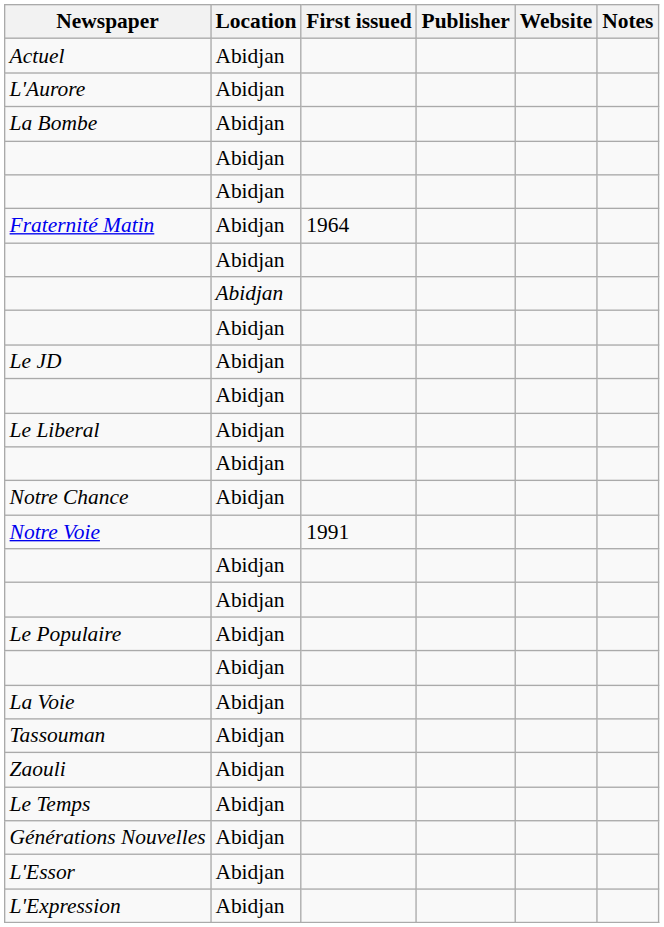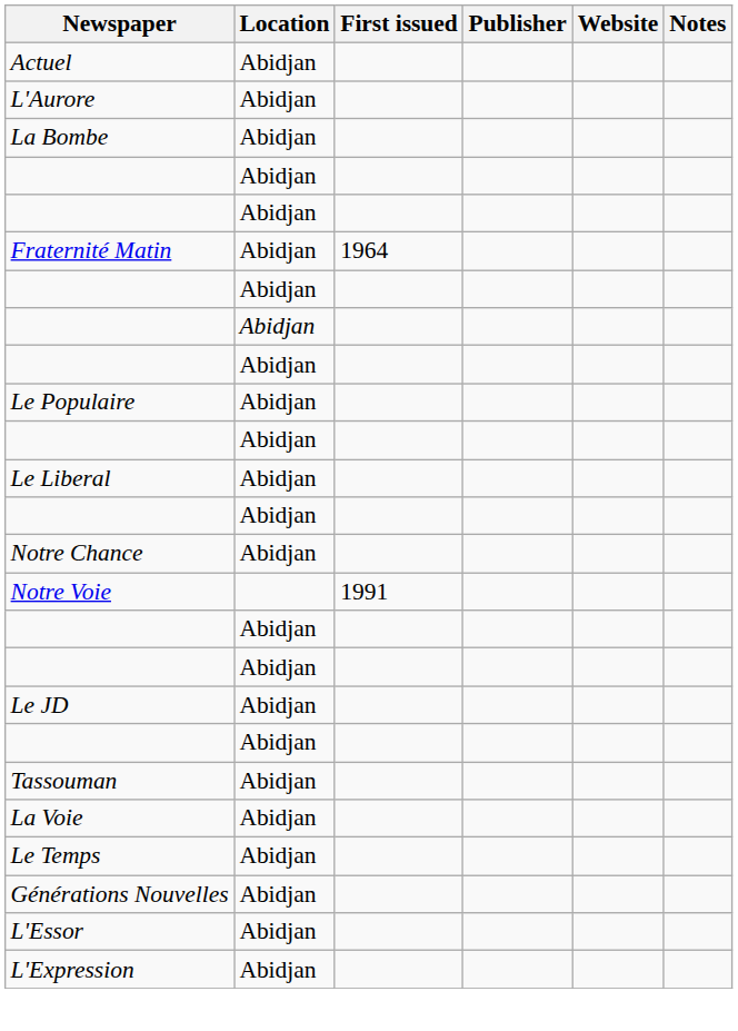 <table class="wikitable sortable">
 <tr>
 <th>Newspaper</th>
 <th>Location</th>
 <th>First issued</th>
 <th>Publisher</th>
 <th>Website</th>
 <th>Notes</th>
 </tr>
 <tr>
 <td><em>Actuel</em> </td>
 <td>Abidjan</td>
 <td></td>
 <td></td>
 <td></td>
 <td></td>
 </tr>
 <tr>
 <td><em>L'Aurore</em> </td>
 <td>Abidjan</td>
 <td></td>
 <td></td>
 <td></td>
 <td></td>
 </tr>
 <tr>
 <td><em>La Bombe</em> </td>
 <td>Abidjan</td>
 <td></td>
 <td></td>
 <td></td>
 <td></td>
 </tr>
 <tr>
 <td><em></em></td>
 <td>Abidjan</td>
 <td></td>
 <td></td>
 <td></td>
 <td></td>
 </tr>
 <tr>
 <td><em></em> </td>
 <td>Abidjan</td>
 <td></td>
 <td></td>
 <td></td>
 <td></td>
 </tr>
 <tr>
 <td><em><a href='#'>Fraternité Matin</a></em> </td>
 <td>Abidjan</td>
 <td>1964</td>
 <td></td>
 <td></td>
 <td></td>
 </tr>
 <tr>
 <td><em></em> </td>
 <td>Abidjan</td>
 <td></td>
 <td></td>
 <td></td>
 <td></td>
 </tr>
 <tr>
 <td><em></em> </td>
 <td><em>Abidjan</em></td>
 <td></td>
 <td></td>
 <td></td>
 <td></td>
 </tr>
 <tr>
 <td><em></em> </td>
 <td>Abidjan</td>
 <td></td>
 <td></td>
 <td></td>
 <td></td>
 </tr>
 <tr>
-<td><em>Le JD</em> </td>
+<td><em>Le Populaire</em> </td>
 <td>Abidjan</td>
 <td></td>
 <td></td>
 <td></td>
 <td></td>
 </tr>
 <tr>
 <td><em></em> </td>
 <td>Abidjan</td>
 <td></td>
 <td></td>
 <td></td>
 <td></td>
 </tr>
 <tr>
 <td><em>Le Liberal</em> </td>
 <td>Abidjan</td>
 <td></td>
 <td></td>
 <td></td>
 <td></td>
 </tr>
 <tr>
 <td><em></em> </td>
 <td>Abidjan</td>
 <td></td>
 <td></td>
 <td></td>
 <td></td>
 </tr>
 <tr>
 <td><em>Notre Chance</em> </td>
 <td>Abidjan</td>
 <td></td>
 <td></td>
 <td></td>
 <td></td>
 </tr>
 <tr>
 <td><em><a href='#'>Notre Voie</a></em> </td>
 <td></td>
 <td>1991</td>
 <td></td>
 <td></td>
 <td></td>
 </tr>
 <tr>
 <td><em></em> </td>
 <td>Abidjan</td>
 <td></td>
 <td></td>
 <td></td>
 <td></td>
 </tr>
 <tr>
 <td><em></em> </td>
 <td>Abidjan</td>
 <td></td>
 <td></td>
 <td></td>
 <td></td>
 </tr>
 <tr>
-<td><em>Le Populaire</em> </td>
+<td><em>Le JD</em> </td>
 <td>Abidjan</td>
 <td></td>
 <td></td>
 <td></td>
 <td></td>
 </tr>
 <tr>
 <td><em></em> </td>
 <td>Abidjan</td>
 <td></td>
 <td></td>
 <td></td>
 <td></td>
 </tr>
 <tr>
-<td><em>La Voie</em> </td>
-<td>Abidjan</td>
-<td></td>
-<td></td>
-<td></td>
-<td></td>
-</tr>
-<tr>
 <td><em>Tassouman</em> </td>
 <td>Abidjan</td>
 <td></td>
 <td></td>
 <td></td>
 <td></td>
 </tr>
 <tr>
-<td><em>Zaouli</em></td>
+<td><em>La Voie</em> </td>
 <td>Abidjan</td>
 <td></td>
 <td></td>
 <td></td>
 <td></td>
 </tr>
 <tr>
 <td><em>Le Temps</em></td>
 <td>Abidjan</td>
 <td></td>
 <td></td>
 <td></td>
 <td></td>
 </tr>
 <tr>
 <td><em>Générations Nouvelles</em></td>
 <td>Abidjan</td>
 <td></td>
 <td></td>
 <td></td>
 <td></td>
 </tr>
 <tr>
 <td><em>L'Essor</em></td>
 <td>Abidjan</td>
 <td></td>
 <td></td>
 <td></td>
 <td></td>
 </tr>
 <tr>
 <td><em>L'Expression</em></td>
 <td>Abidjan</td>
 <td></td>
 <td></td>
 <td></td>
 <td></td>
 </tr>
 <tr>
 </tr>
 </table>
